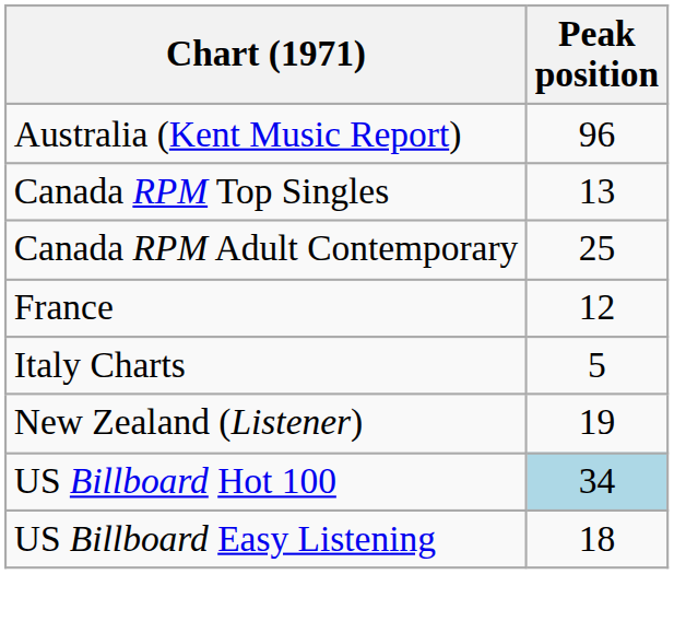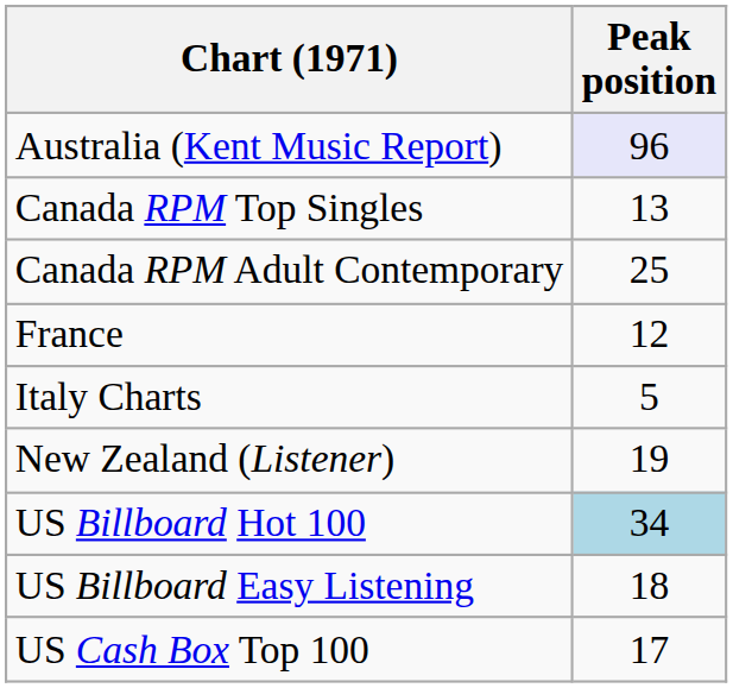 <table class="wikitable sortable">
 <tr>
 <th>Chart (1971)</th>
 <th>Peak<br>position</th>
 </tr>
 <tr>
 <td>Australia (<a href='#'>Kent Music Report</a>)</td>
-<td style="text-align:center;">96</td>
+<td style="background: lavender; text-align:center;">96</td>
 </tr>
 <tr>
 <td>Canada <a href='#'><em>RPM</em></a> Top Singles</td>
 <td style="text-align:center;">13</td>
 </tr>
 <tr>
 <td>Canada <em>RPM</em> Adult Contemporary</td>
 <td style="text-align:center;">25</td>
 </tr>
 <tr>
 <td>France</td>
 <td style="text-align:center;">12</td>
 </tr>
 <tr>
 <td>Italy Charts</td>
 <td style="text-align:center;">5</td>
 </tr>
 <tr>
 <td>New Zealand (<em>Listener</em>)</td>
 <td style="text-align:center;">19</td>
 </tr>
 <tr>
 <td>US <em><a href='#'>Billboard</a></em> <a href='#'>Hot 100</a></td>
 <td style="background: lightblue; text-align:center;">34</td>
 </tr>
 <tr>
 <td>US <em>Billboard</em> <a href='#'>Easy Listening</a></td>
 <td style="text-align:center;">18</td>
 </tr>
+<tr>
+<td>US <em><a href='#'>Cash Box</a></em> Top 100</td>
+<td style="text-align:center;">17</td>
+</tr>
 </table>
